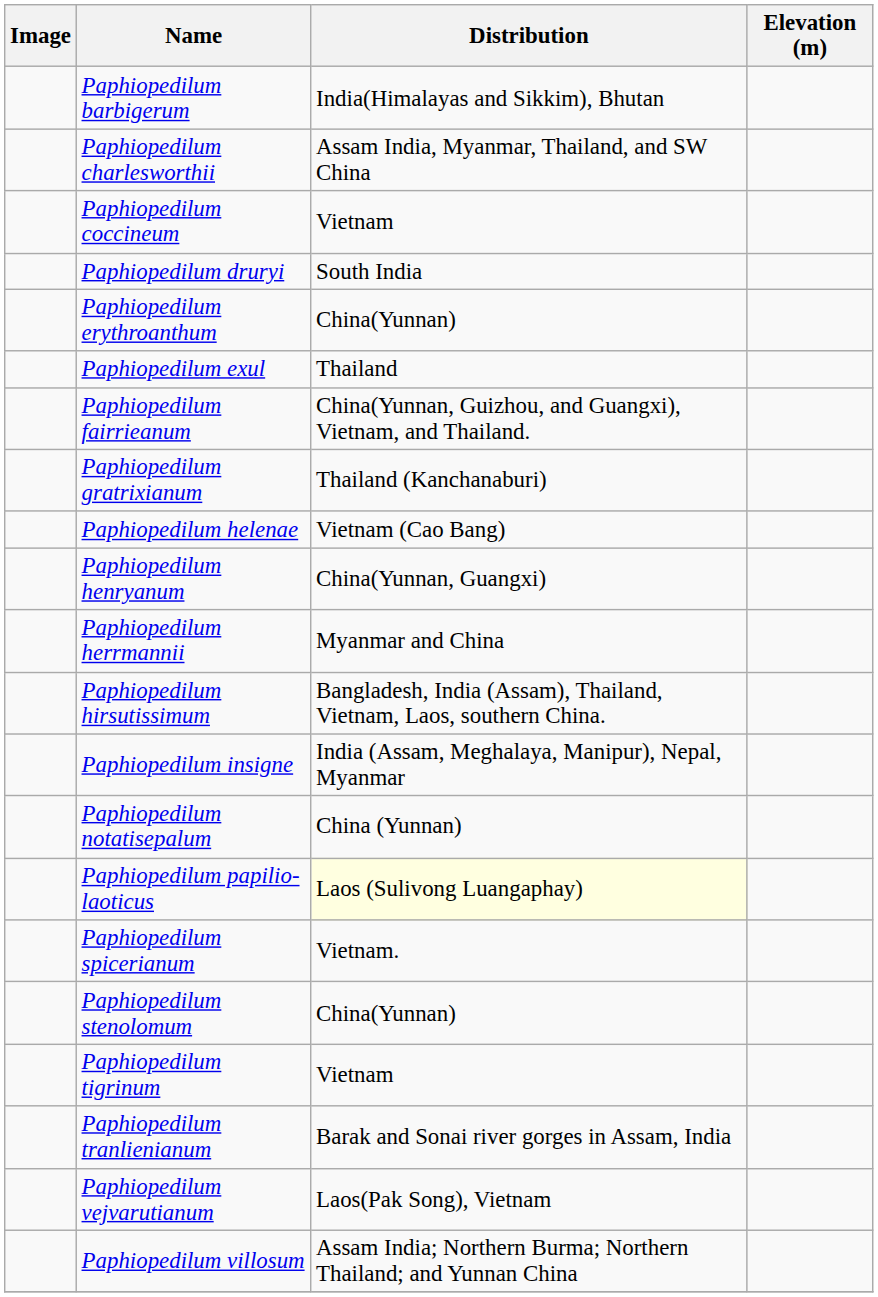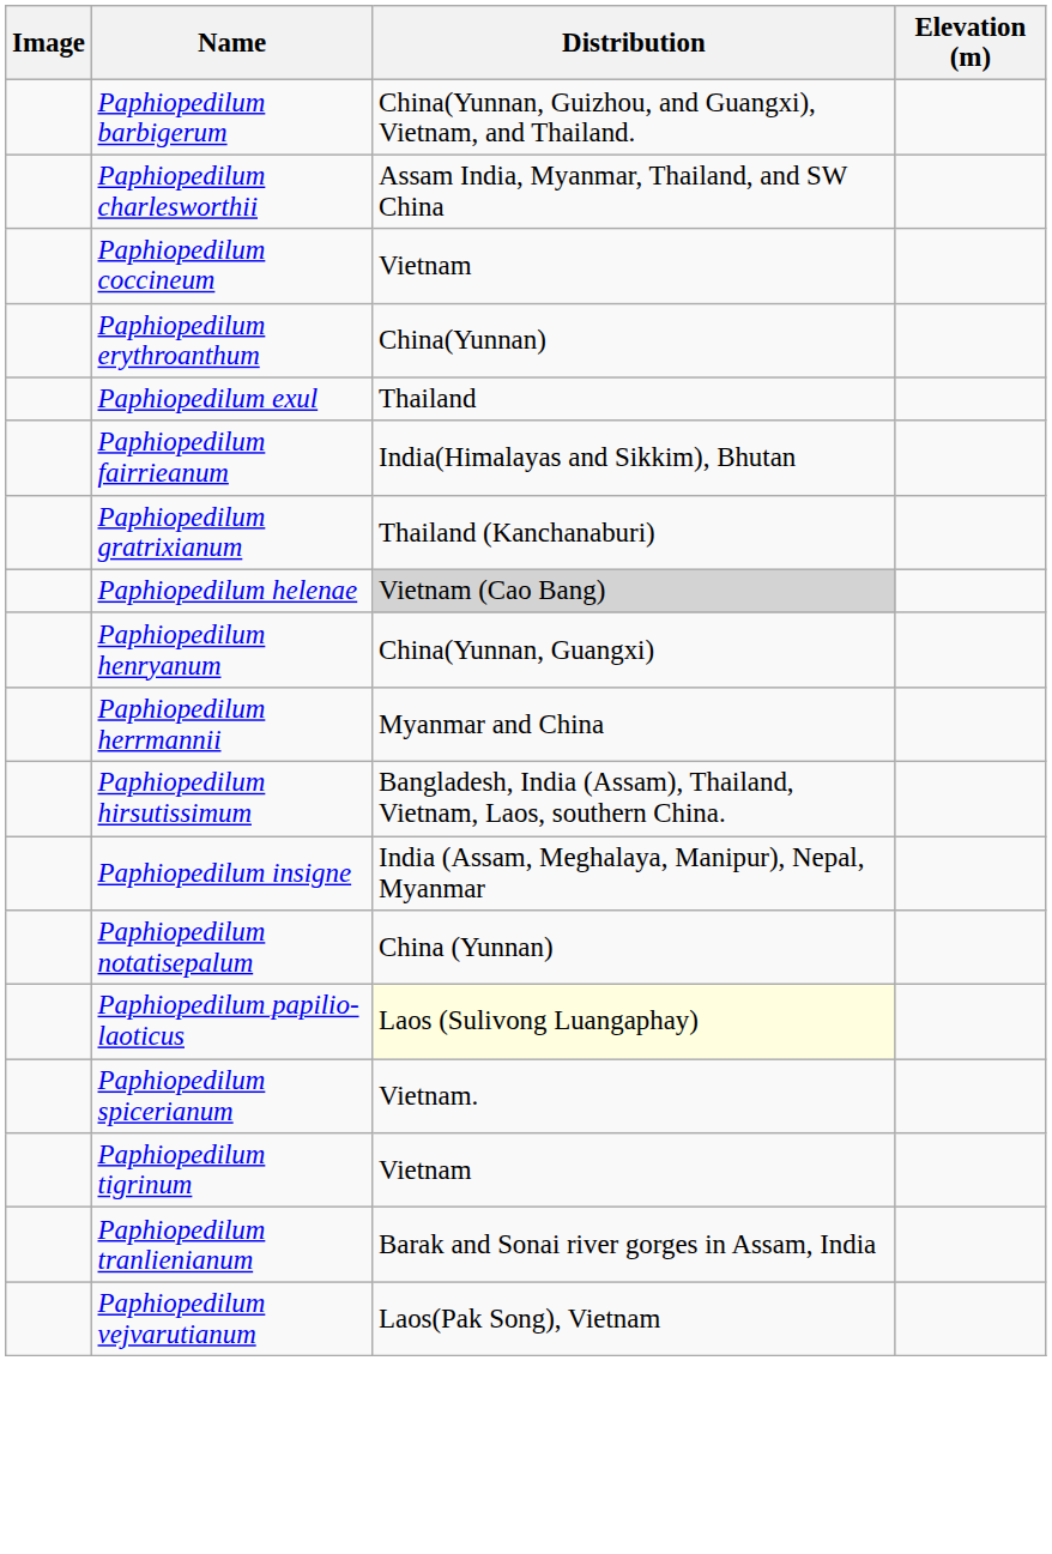 <table class="wikitable collapsible">
 <tr>
 <th>Image</th>
 <th>Name</th>
 <th>Distribution</th>
 <th>Elevation (m)</th>
 </tr>
 <tr>
 <td></td>
 <td><em><a href='#'>Paphiopedilum barbigerum</a></em> </td>
-<td>India(Himalayas and Sikkim), Bhutan</td>
+<td>China(Yunnan, Guizhou, and Guangxi), Vietnam, and Thailand.</td>
 <td></td>
 </tr>
 <tr>
 <td></td>
 <td><em><a href='#'>Paphiopedilum charlesworthii</a></em> </td>
 <td>Assam India, Myanmar, Thailand, and SW China</td>
 <td></td>
 </tr>
 <tr>
 <td></td>
 <td><em><a href='#'>Paphiopedilum coccineum</a></em> </td>
 <td>Vietnam</td>
-<td></td>
-</tr>
-<tr>
-<td></td>
-<td><em><a href='#'>Paphiopedilum druryi</a></em> </td>
-<td>South India</td>
 <td></td>
 </tr>
 <tr>
 <td></td>
 <td><em><a href='#'>Paphiopedilum erythroanthum</a></em></td>
 <td>China(Yunnan)</td>
 <td></td>
 </tr>
 <tr>
 <td></td>
 <td><em><a href='#'>Paphiopedilum exul </a></em> </td>
 <td>Thailand</td>
 <td></td>
 </tr>
 <tr>
 <td></td>
 <td><em><a href='#'>Paphiopedilum fairrieanum </a></em> </td>
-<td>China(Yunnan, Guizhou, and Guangxi), Vietnam, and Thailand.</td>
+<td>India(Himalayas and Sikkim), Bhutan</td>
 <td></td>
 </tr>
 <tr>
 <td></td>
 <td><em><a href='#'>Paphiopedilum gratrixianum</a></em> </td>
 <td>Thailand (Kanchanaburi)</td>
 <td></td>
 </tr>
 <tr>
 <td></td>
 <td><em><a href='#'>Paphiopedilum helenae</a></em> </td>
-<td>Vietnam (Cao Bang)</td>
+<td style="background: lightgrey;">Vietnam (Cao Bang)</td>
 <td></td>
 </tr>
 <tr>
 <td></td>
 <td><em><a href='#'>Paphiopedilum henryanum </a></em> </td>
 <td>China(Yunnan, Guangxi)</td>
 <td></td>
 </tr>
 <tr>
 <td></td>
 <td><em><a href='#'>Paphiopedilum herrmannii </a></em> </td>
 <td>Myanmar and China</td>
 <td></td>
 </tr>
 <tr>
 <td></td>
 <td><em><a href='#'>Paphiopedilum hirsutissimum</a></em> </td>
 <td>Bangladesh, India (Assam), Thailand, Vietnam, Laos,  southern China.</td>
 <td></td>
 </tr>
 <tr>
 <td></td>
 <td><em><a href='#'>Paphiopedilum insigne </a></em> </td>
 <td>India (Assam, Meghalaya, Manipur), Nepal, Myanmar</td>
 <td></td>
 </tr>
 <tr>
 <td></td>
 <td><em><a href='#'>Paphiopedilum notatisepalum</a></em></td>
 <td>China (Yunnan)</td>
 <td></td>
 </tr>
 <tr>
 <td></td>
 <td><em><a href='#'>Paphiopedilum papilio-laoticus </a></em> </td>
 <td style="background: lightyellow;">Laos (Sulivong Luangaphay)</td>
 <td></td>
 </tr>
 <tr>
 <td></td>
 <td><em><a href='#'>Paphiopedilum spicerianum </a></em> </td>
 <td>Vietnam.</td>
 <td></td>
 </tr>
 <tr>
 <td></td>
-<td><em><a href='#'>Paphiopedilum stenolomum</a></em> </td>
-<td>China(Yunnan)</td>
-<td></td>
-</tr>
-<tr>
-<td></td>
 <td><em><a href='#'>Paphiopedilum tigrinum </a></em> </td>
 <td>Vietnam</td>
 <td></td>
 </tr>
 <tr>
 <td></td>
 <td><em><a href='#'>Paphiopedilum tranlienianum</a></em> </td>
 <td>Barak and Sonai river gorges in Assam, India</td>
 <td></td>
 </tr>
 <tr>
 <td></td>
 <td><em><a href='#'>Paphiopedilum vejvarutianum</a></em> </td>
 <td>Laos(Pak Song), Vietnam</td>
 <td></td>
 </tr>
 <tr>
-<td></td>
-<td><em><a href='#'>Paphiopedilum villosum</a></em> </td>
-<td>Assam India; Northern Burma; Northern Thailand; and Yunnan China</td>
-<td></td>
-</tr>
-<tr>
 </tr>
 </table>
